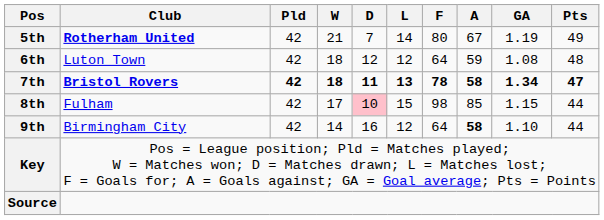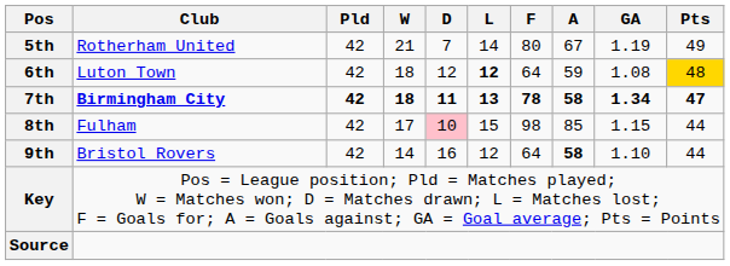 <table class="wikitable" style="text-align:center">
 <tr>
 <th scope="col">Pos</th>
 <th scope="col">Club</th>
 <th scope="col">Pld</th>
 <th scope="col">W</th>
 <th scope="col">D</th>
 <th scope="col">L</th>
 <th scope="col">F</th>
 <th scope="col">A</th>
 <th scope="col">GA</th>
 <th scope="col">Pts</th>
 </tr>
 <tr>
 <th scope="row">5th</th>
-<td align="left"><strong><a href='#'>Rotherham United</a></strong></td>
+<td align="left"><a href='#'>Rotherham United</a></td>
 <td>42</td>
 <td>21</td>
 <td>7</td>
 <td>14</td>
 <td>80</td>
 <td>67</td>
 <td>1.19</td>
 <td>49</td>
 </tr>
 <tr>
 <th scope="row">6th</th>
 <td align="left"><a href='#'>Luton Town</a></td>
 <td>42</td>
 <td>18</td>
 <td>12</td>
-<td>12</td>
+<td><strong>12</strong></td>
 <td>64</td>
 <td>59</td>
 <td>1.08</td>
-<td>48</td>
+<td style="background: gold;">48</td>
 </tr>
 <tr style="font-Weight:bold">
 <th scope="row">7th</th>
-<td align="left"><a href='#'>Bristol Rovers</a></td>
+<td align="left"><a href='#'>Birmingham City</a></td>
 <td>42</td>
 <td>18</td>
 <td>11</td>
 <td>13</td>
 <td>78</td>
 <td>58</td>
 <td>1.34</td>
 <td>47</td>
 </tr>
 <tr>
 <th scope="row">8th</th>
 <td align="left"><a href='#'>Fulham</a></td>
 <td>42</td>
 <td>17</td>
 <td style="background: pink;">10</td>
 <td>15</td>
 <td>98</td>
 <td>85</td>
 <td>1.15</td>
 <td>44</td>
 </tr>
 <tr>
 <th scope="row">9th</th>
-<td align="left"><a href='#'>Birmingham City</a></td>
+<td align="left"><a href='#'>Bristol Rovers</a></td>
 <td>42</td>
 <td>14</td>
 <td>16</td>
 <td>12</td>
 <td>64</td>
 <td><strong>58</strong></td>
 <td>1.10</td>
 <td>44</td>
 </tr>
 <tr>
 <th scope="row">Key</th>
 <td colspan="9">Pos = League position; Pld = Matches played;<br>W = Matches won; D = Matches drawn; L = Matches lost;<br>F = Goals for; A = Goals against; GA = <a href='#'>Goal average</a>; Pts = Points</td>
 </tr>
 <tr>
 <th scope="row">Source</th>
 <td colspan="9"></td>
 </tr>
 </table>
